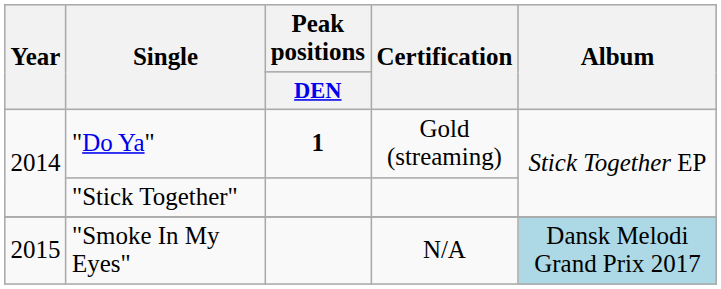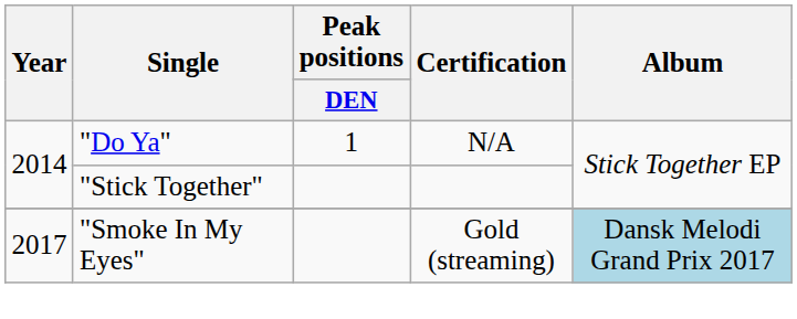 <table class="wikitable">
 <tr>
 <th align="center" rowspan="2" width="10">Year</th>
 <th align="center" rowspan="2" width="120">Single</th>
 <th align="center" colspan="1" width="20">Peak positions</th>
 <th align="center" rowspan="2" width="70">Certification</th>
 <th align="center" rowspan="2" width="120">Album</th>
 </tr>
 <tr>
 <th scope="col" style="width:3em;font-size:90%;"><a href='#'>DEN</a><br></th>
 </tr>
 <tr>
 <td style="text-align:center;" rowspan=2>2014</td>
 <td>"<a href='#'>Do Ya</a>"</td>
-<td style="text-align:center;"><strong>1</strong></td>
-<td style="text-align:center;">Gold (streaming)</td>
+<td style="text-align:center;">1</td>
+<td style="text-align:center;">N/A</td>
 <td style="text-align:center;" rowspan=2><em>Stick Together</em> EP</td>
 </tr>
 <tr>
 <td>"Stick Together"</td>
 <td style="text-align:center;"></td>
 <td style="text-align:center;"></td>
 </tr>
 <tr>
 </tr>
 <tr>
-<td style="text-align:center;">2015</td>
+<td style="text-align:center;">2017</td>
 <td>"Smoke In My Eyes"</td>
 <td style="text-align:center;"></td>
-<td style="text-align:center;">N/A</td>
+<td style="text-align:center;">Gold (streaming)</td>
 <td style="background: lightblue; text-align:center;">Dansk Melodi Grand Prix 2017</td>
 </tr>
 </table>
